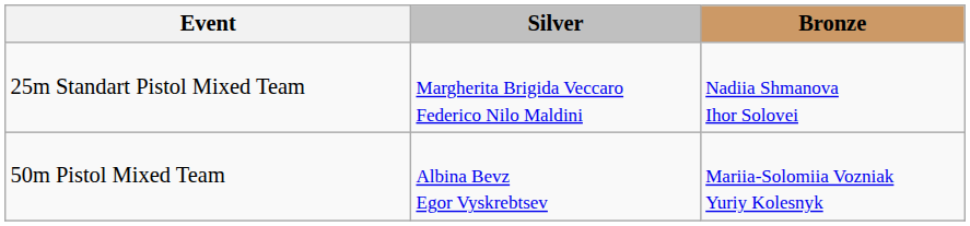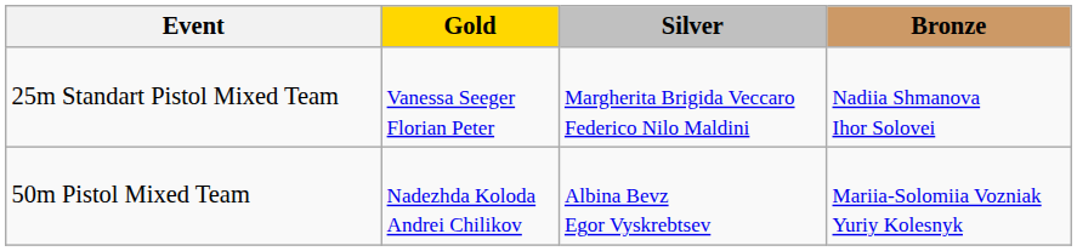 <table class="wikitable" width=70% style="font-size:90%; text-align:left;">
 <tr align=center>
 <th>Event</th>
+<td bgcolor=gold><strong>Gold</strong></td>
 <td bgcolor=silver><strong>Silver</strong></td>
 <td bgcolor=cc9966><strong>Bronze</strong></td>
 </tr>
 <tr>
 <td>25m Standart Pistol Mixed Team</td>
+<td><br><small><a href='#'>Vanessa Seeger</a><br><a href='#'>Florian Peter</a></small></td>
 <td><br><small><a href='#'>Margherita Brigida Veccaro</a><br><a href='#'>Federico Nilo Maldini</a></small></td>
 <td><br><small><a href='#'>Nadiia Shmanova</a><br><a href='#'>Ihor Solovei</a></small></td>
 </tr>
 <tr>
 <td>50m Pistol Mixed Team</td>
+<td><br><small><a href='#'>Nadezhda Koloda</a><br><a href='#'>Andrei Chilikov</a></small></td>
 <td><br><small><a href='#'>Albina Bevz</a><br><a href='#'>Egor Vyskrebtsev</a></small></td>
 <td><br><small><a href='#'>Mariia-Solomiia Vozniak</a><br><a href='#'>Yuriy Kolesnyk</a></small></td>
 </tr>
 </table>
